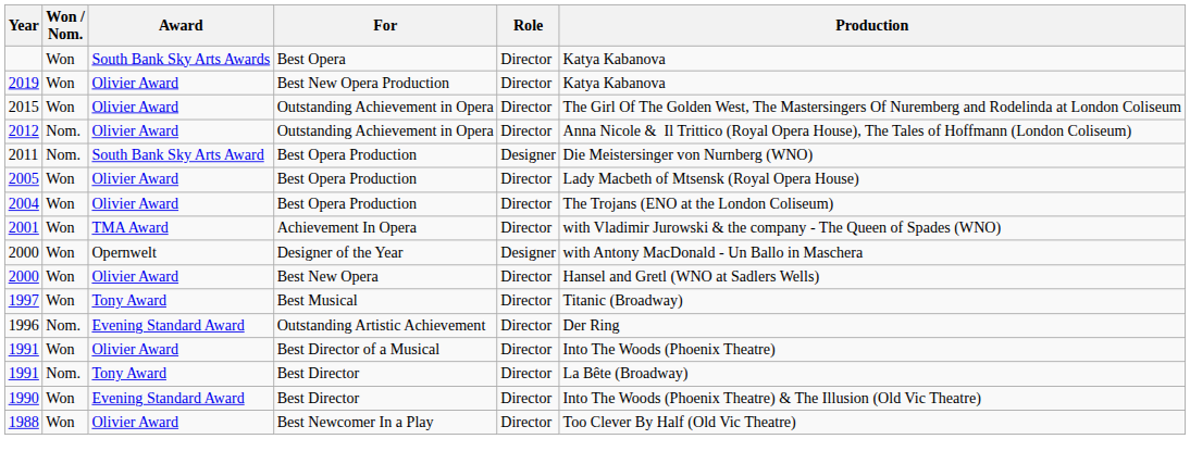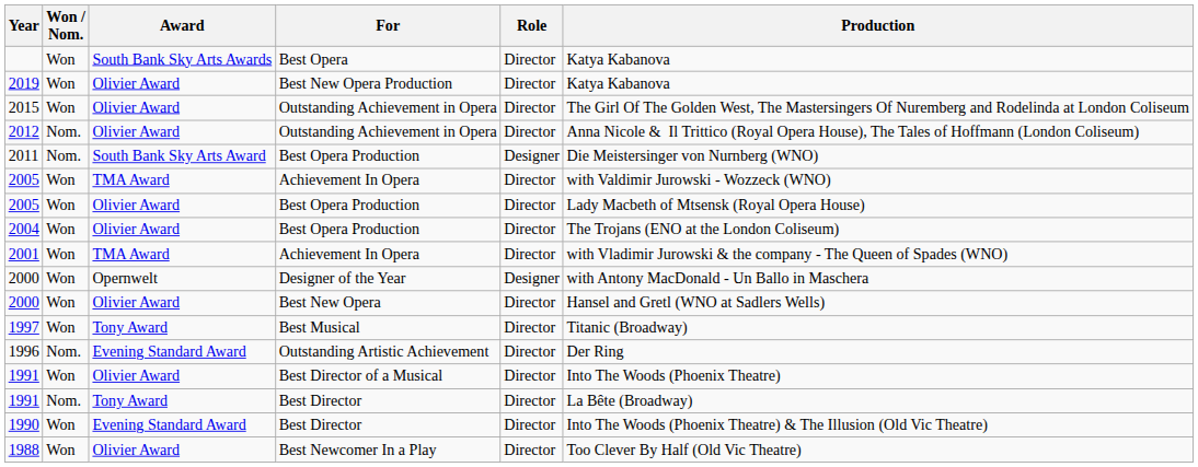 <table class="wikitable sortable">
 <tr>
 <th>Year</th>
 <th>Won /<br>Nom.</th>
 <th>Award</th>
 <th>For</th>
 <th>Role</th>
 <th>Production</th>
 </tr>
 <tr>
 <td></td>
 <td>Won</td>
 <td><a href='#'>South Bank Sky Arts Awards</a></td>
 <td>Best Opera</td>
 <td>Director</td>
 <td>Katya Kabanova</td>
 </tr>
 <tr>
 <td><a href='#'>2019</a></td>
 <td>Won</td>
 <td><a href='#'>Olivier Award</a></td>
 <td>Best New Opera Production</td>
 <td>Director</td>
 <td>Katya Kabanova</td>
 </tr>
 <tr>
 <td>2015</td>
 <td>Won</td>
 <td><a href='#'>Olivier Award</a></td>
 <td>Outstanding Achievement in Opera</td>
 <td>Director</td>
 <td>The Girl Of The Golden West, The Mastersingers Of Nuremberg and Rodelinda at London Coliseum</td>
 </tr>
 <tr>
 <td><a href='#'>2012</a></td>
 <td>Nom.</td>
 <td><a href='#'>Olivier Award</a></td>
 <td>Outstanding Achievement in Opera</td>
 <td>Director</td>
 <td>Anna Nicole &  Il Trittico (Royal Opera House), The Tales of Hoffmann (London Coliseum)</td>
 </tr>
 <tr>
 <td>2011</td>
 <td>Nom.</td>
 <td><a href='#'>South Bank Sky Arts Award</a></td>
 <td>Best Opera Production</td>
 <td>Designer</td>
 <td>Die Meistersinger von Nurnberg (WNO)</td>
+</tr>
+<tr>
+<td><a href='#'>2005</a></td>
+<td>Won</td>
+<td><a href='#'>TMA Award</a></td>
+<td>Achievement In Opera</td>
+<td>Director</td>
+<td>with Valdimir Jurowski - Wozzeck (WNO)</td>
 </tr>
 <tr>
 <td><a href='#'>2005</a></td>
 <td>Won</td>
 <td><a href='#'>Olivier Award</a></td>
 <td>Best Opera Production</td>
 <td>Director</td>
 <td>Lady Macbeth of Mtsensk (Royal Opera House)</td>
 </tr>
 <tr>
 <td><a href='#'>2004</a></td>
 <td>Won</td>
 <td><a href='#'>Olivier Award</a></td>
 <td>Best Opera Production</td>
 <td>Director</td>
 <td>The Trojans (ENO at the London Coliseum)</td>
 </tr>
 <tr>
 <td><a href='#'>2001</a></td>
 <td>Won</td>
 <td><a href='#'>TMA Award</a></td>
 <td>Achievement In Opera</td>
 <td>Director</td>
 <td>with Vladimir Jurowski & the company - The Queen of Spades (WNO)</td>
 </tr>
 <tr>
 <td>2000</td>
 <td>Won</td>
 <td>Opernwelt</td>
 <td>Designer of the Year</td>
 <td>Designer</td>
 <td>with Antony MacDonald - Un Ballo in Maschera</td>
 </tr>
 <tr>
 <td><a href='#'>2000</a></td>
 <td>Won</td>
 <td><a href='#'>Olivier Award</a></td>
 <td>Best New Opera</td>
 <td>Director</td>
 <td>Hansel and Gretl (WNO at Sadlers Wells)</td>
 </tr>
 <tr>
 <td><a href='#'>1997</a></td>
 <td>Won</td>
 <td><a href='#'>Tony Award</a></td>
 <td>Best Musical</td>
 <td>Director</td>
 <td>Titanic (Broadway)</td>
 </tr>
 <tr>
 <td>1996</td>
 <td>Nom.</td>
 <td><a href='#'>Evening Standard Award</a></td>
 <td>Outstanding Artistic Achievement</td>
 <td>Director</td>
 <td>Der Ring</td>
 </tr>
 <tr>
 <td><a href='#'>1991</a></td>
 <td>Won</td>
 <td><a href='#'>Olivier Award</a></td>
 <td>Best Director of a Musical</td>
 <td>Director</td>
 <td>Into The Woods (Phoenix Theatre)</td>
 </tr>
 <tr>
 <td><a href='#'>1991</a></td>
 <td>Nom.</td>
 <td><a href='#'>Tony Award</a></td>
 <td>Best Director</td>
 <td>Director</td>
 <td>La Bête (Broadway)</td>
 </tr>
 <tr>
 <td><a href='#'>1990</a></td>
 <td>Won</td>
 <td><a href='#'>Evening Standard Award</a></td>
 <td>Best Director</td>
 <td>Director</td>
 <td>Into The Woods (Phoenix Theatre)  & The Illusion (Old Vic Theatre)</td>
 </tr>
 <tr>
 <td><a href='#'>1988</a></td>
 <td>Won</td>
 <td><a href='#'>Olivier Award</a></td>
 <td>Best Newcomer In a Play</td>
 <td>Director</td>
 <td>Too Clever By Half (Old Vic Theatre)</td>
 </tr>
 </table>
